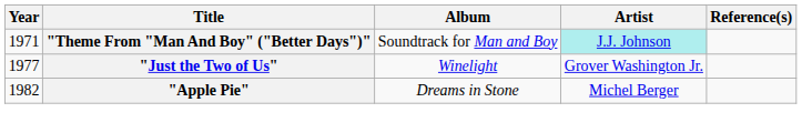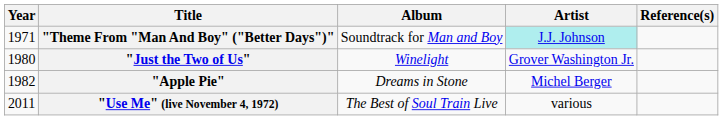 <table class="wikitable plainrowheaders" style="text-align:center;">
 <tr>
 <th scope="col">Year</th>
 <th scope="col">Title</th>
 <th scope="col">Album</th>
 <th scope="col">Artist</th>
 <th scope="col">Reference(s)</th>
 </tr>
 <tr>
 <td>1971</td>
 <th scope="row">"Theme From "Man And Boy" ("Better Days")"</th>
 <td>Soundtrack for <em><a href='#'>Man and Boy</a></em></td>
 <td style="background: paleturquoise;"><a href='#'>J.J. Johnson</a></td>
 <td></td>
 </tr>
 <tr>
-<td>1977</td>
+<td>1980</td>
 <th scope="row">"<a href='#'>Just the Two of Us</a>"</th>
 <td><em><a href='#'>Winelight</a></em></td>
 <td><a href='#'>Grover Washington Jr.</a></td>
 <td></td>
 </tr>
 <tr>
 <td>1982</td>
 <th scope="row">"Apple Pie"</th>
 <td><em>Dreams in Stone</em></td>
 <td><a href='#'>Michel Berger</a></td>
 <td></td>
 </tr>
+<tr>
+<td>2011</td>
+<th scope="row">"<a href='#'>Use Me</a>" <small>(live November 4, 1972)</small></th>
+<td><em>The Best of <a href='#'>Soul Train</a> Live</em></td>
+<td>various</td>
+<td></td>
+</tr>
 </table>
